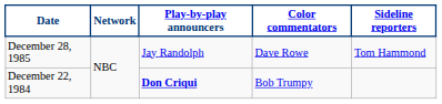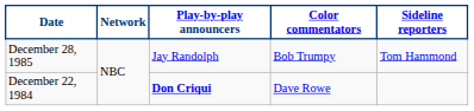 <table class="wikitable">
 <tr>
 <th style="background:#FFFFFF; color:#003876; border: 2px solid #003876;">Date</th>
 <th style="background:#FFFFFF; color:#003876; border: 2px solid #003876;">Network</th>
 <th style="background:#FFFFFF; color:#003876; border: 2px solid #003876;"><a href='#'>Play-by-play</a> announcers</th>
 <th style="background:#FFFFFF; color:#003876; border: 2px solid #003876;"><a href='#'>Color commentators</a></th>
 <th style="background:#FFFFFF; color:#003876; border: 2px solid #003876;"><a href='#'>Sideline reporters</a></th>
 </tr>
 <tr>
 <td>December 28, 1985</td>
 <td rowspan=2>NBC</td>
 <td><a href='#'>Jay Randolph</a></td>
-<td><a href='#'>Dave Rowe</a></td>
+<td><a href='#'>Bob Trumpy</a></td>
 <td><a href='#'>Tom Hammond</a></td>
 </tr>
 <tr>
 <td>December 22, 1984</td>
 <td><strong><a href='#'>Don Criqui</a></strong></td>
-<td><a href='#'>Bob Trumpy</a></td>
+<td><a href='#'>Dave Rowe</a></td>
 </tr>
 </table>
